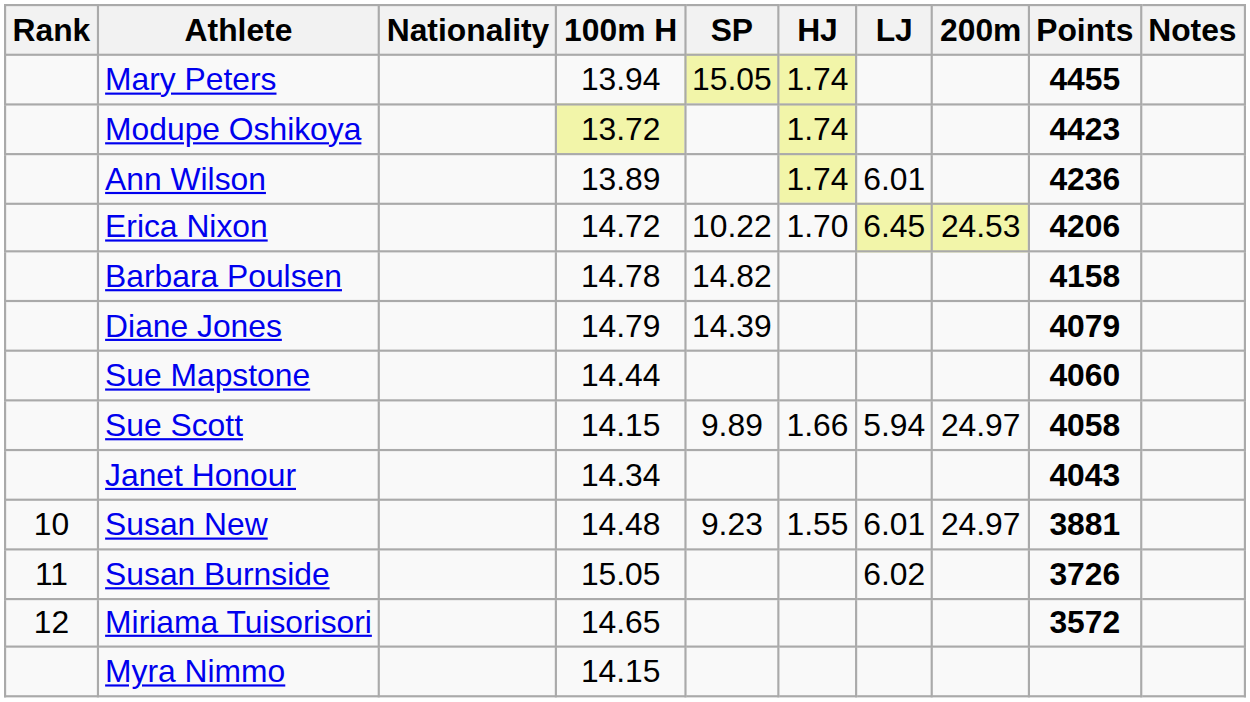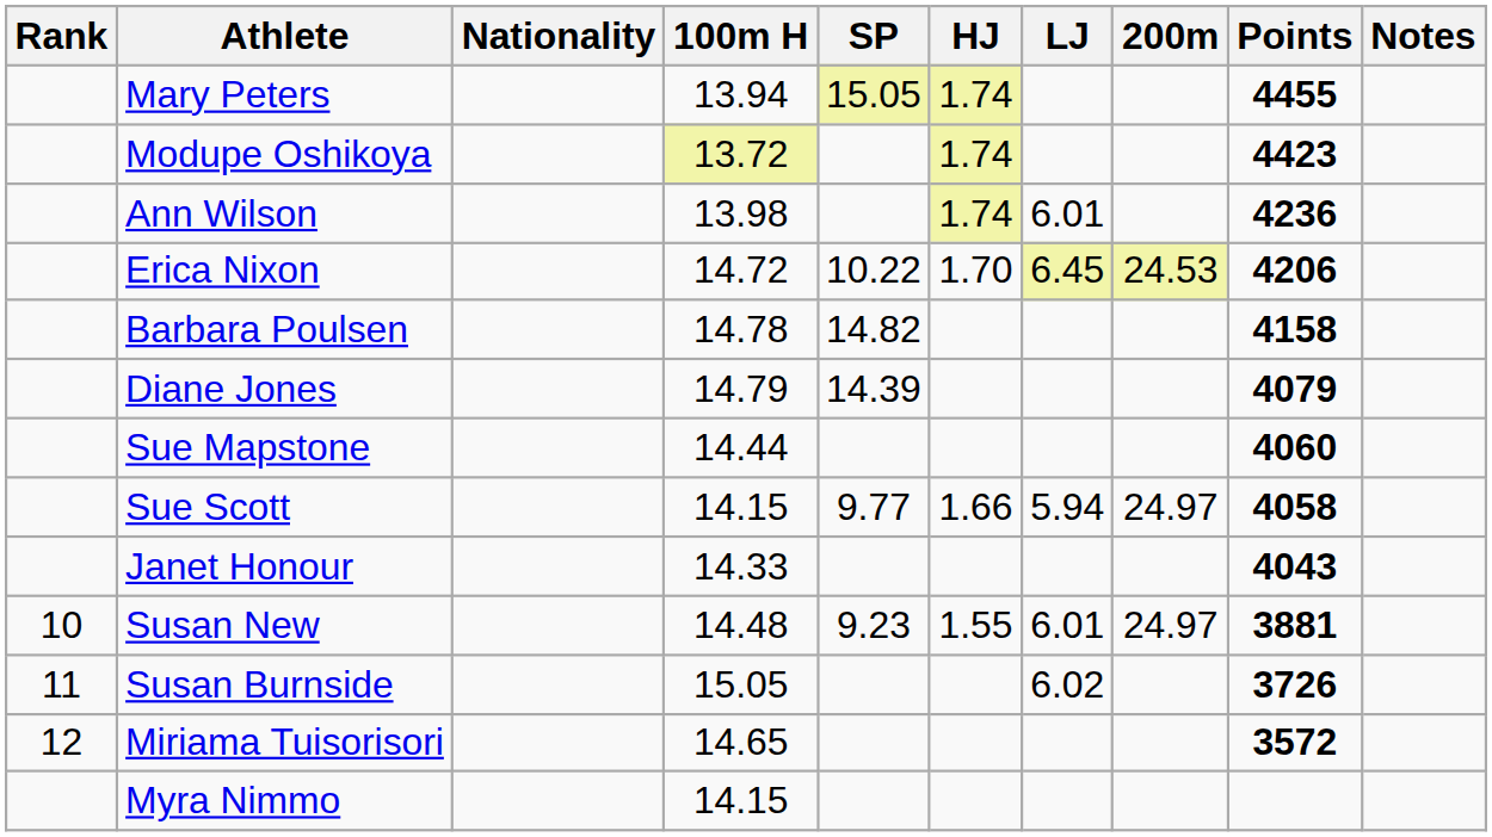 <table class="wikitable sortable" style=" text-align:center; font-size:92%">
 <tr>
 <th>Rank</th>
 <th>Athlete</th>
 <th>Nationality</th>
 <th>100m H</th>
 <th>SP</th>
 <th>HJ</th>
 <th>LJ</th>
 <th>200m</th>
 <th>Points</th>
 <th>Notes</th>
 </tr>
 <tr>
 <td></td>
 <td align=left><a href='#'>Mary Peters</a></td>
 <td align=left></td>
 <td>13.94</td>
 <td bgcolor=#F2F5A9>15.05</td>
 <td bgcolor=#F2F5A9>1.74</td>
 <td></td>
 <td></td>
 <td><strong>4455</strong></td>
 <td></td>
 </tr>
 <tr>
 <td></td>
 <td align=left><a href='#'>Modupe Oshikoya</a></td>
 <td align=left></td>
 <td bgcolor=#F2F5A9>13.72</td>
 <td></td>
 <td bgcolor=#F2F5A9>1.74</td>
 <td></td>
 <td></td>
 <td><strong>4423</strong></td>
 <td></td>
 </tr>
 <tr>
 <td></td>
 <td align=left><a href='#'>Ann Wilson</a></td>
 <td align=left></td>
-<td>13.89</td>
+<td>13.98</td>
 <td></td>
 <td bgcolor=#F2F5A9>1.74</td>
 <td>6.01</td>
 <td></td>
 <td><strong>4236</strong></td>
 <td></td>
 </tr>
 <tr>
 <td></td>
 <td align=left><a href='#'>Erica Nixon</a></td>
 <td align=left></td>
 <td>14.72</td>
 <td>10.22</td>
 <td>1.70</td>
 <td bgcolor=#F2F5A9>6.45</td>
 <td bgcolor=#F2F5A9>24.53</td>
 <td><strong>4206</strong></td>
 <td></td>
 </tr>
 <tr>
 <td></td>
 <td align=left><a href='#'>Barbara Poulsen</a></td>
 <td align=left></td>
 <td>14.78</td>
 <td>14.82</td>
 <td></td>
 <td></td>
 <td></td>
 <td><strong>4158</strong></td>
 <td></td>
 </tr>
 <tr>
 <td></td>
 <td align=left><a href='#'>Diane Jones</a></td>
 <td align=left></td>
 <td>14.79</td>
 <td>14.39</td>
 <td></td>
 <td></td>
 <td></td>
 <td><strong>4079</strong></td>
 <td></td>
 </tr>
 <tr>
 <td></td>
 <td align=left><a href='#'>Sue Mapstone</a></td>
 <td align=left></td>
 <td>14.44</td>
 <td></td>
 <td></td>
 <td></td>
 <td></td>
 <td><strong>4060</strong></td>
 <td></td>
 </tr>
 <tr>
 <td></td>
 <td align=left><a href='#'>Sue Scott</a></td>
 <td align=left></td>
 <td>14.15</td>
-<td>9.89</td>
+<td>9.77</td>
 <td>1.66</td>
 <td>5.94</td>
 <td>24.97</td>
 <td><strong>4058</strong></td>
 <td></td>
 </tr>
 <tr>
 <td></td>
 <td align=left><a href='#'>Janet Honour</a></td>
 <td align=left></td>
-<td>14.34</td>
+<td>14.33</td>
 <td></td>
 <td></td>
 <td></td>
 <td></td>
 <td><strong>4043</strong></td>
 <td></td>
 </tr>
 <tr>
 <td>10</td>
 <td align=left><a href='#'>Susan New</a></td>
 <td align=left></td>
 <td>14.48</td>
 <td>9.23</td>
 <td>1.55</td>
 <td>6.01</td>
 <td>24.97</td>
 <td><strong>3881</strong></td>
 <td></td>
 </tr>
 <tr>
 <td>11</td>
 <td align=left><a href='#'>Susan Burnside</a></td>
 <td align=left></td>
 <td>15.05</td>
 <td></td>
 <td></td>
 <td>6.02</td>
 <td></td>
 <td><strong>3726</strong></td>
 <td></td>
 </tr>
 <tr>
 <td>12</td>
 <td align=left><a href='#'>Miriama Tuisorisori</a></td>
 <td align=left></td>
 <td>14.65</td>
 <td></td>
 <td></td>
 <td></td>
 <td></td>
 <td><strong>3572</strong></td>
 <td></td>
 </tr>
 <tr>
 <td></td>
 <td align=left><a href='#'>Myra Nimmo</a></td>
 <td align=left></td>
 <td>14.15</td>
 <td></td>
 <td></td>
 <td></td>
 <td></td>
 <td><strong></strong></td>
 <td></td>
 </tr>
 </table>
